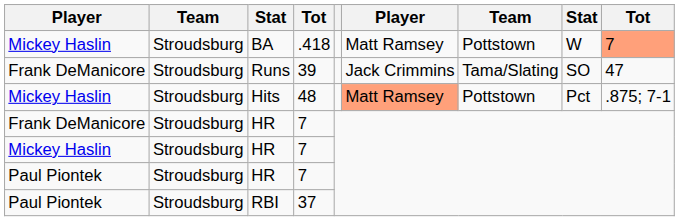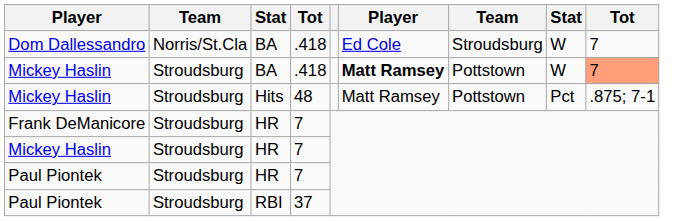 <table class="wikitable">
 <tr>
 <th>Player</th>
 <th>Team</th>
 <th>Stat</th>
 <th>Tot</th>
 <th></th>
 <th>Player</th>
 <th>Team</th>
 <th>Stat</th>
 <th>Tot</th>
 </tr>
 <tr>
+<td><a href='#'>Dom Dallessandro</a></td>
+<td>Norris/St.Cla</td>
+<td>BA</td>
+<td>.418</td>
+<td></td>
+<td><a href='#'>Ed Cole</a></td>
+<td>Stroudsburg</td>
+<td>W</td>
+<td>7</td>
+</tr>
+<tr>
 <td><a href='#'>Mickey Haslin</a></td>
 <td>Stroudsburg</td>
 <td>BA</td>
 <td>.418</td>
 <td></td>
-<td>Matt Ramsey</td>
+<td><strong>Matt Ramsey</strong></td>
 <td>Pottstown</td>
 <td>W</td>
 <td style="background: lightsalmon;">7</td>
-</tr>
-<tr>
-<td>Frank DeManicore</td>
-<td>Stroudsburg</td>
-<td>Runs</td>
-<td>39</td>
-<td></td>
-<td>Jack Crimmins</td>
-<td>Tama/Slating</td>
-<td>SO</td>
-<td>47</td>
 </tr>
 <tr>
 <td><a href='#'>Mickey Haslin</a></td>
 <td>Stroudsburg</td>
 <td>Hits</td>
 <td>48</td>
 <td></td>
-<td style="background: lightsalmon;">Matt Ramsey</td>
+<td>Matt Ramsey</td>
 <td>Pottstown</td>
 <td>Pct</td>
 <td>.875; 7-1</td>
 </tr>
 <tr>
 <td>Frank DeManicore</td>
 <td>Stroudsburg</td>
 <td>HR</td>
 <td>7</td>
 </tr>
 <tr>
 <td><a href='#'>Mickey Haslin</a></td>
 <td>Stroudsburg</td>
 <td>HR</td>
 <td>7</td>
 </tr>
 <tr>
 <td>Paul Piontek</td>
 <td>Stroudsburg</td>
 <td>HR</td>
 <td>7</td>
 </tr>
 <tr>
 <td>Paul Piontek</td>
 <td>Stroudsburg</td>
 <td>RBI</td>
 <td>37</td>
 </tr>
 </table>
